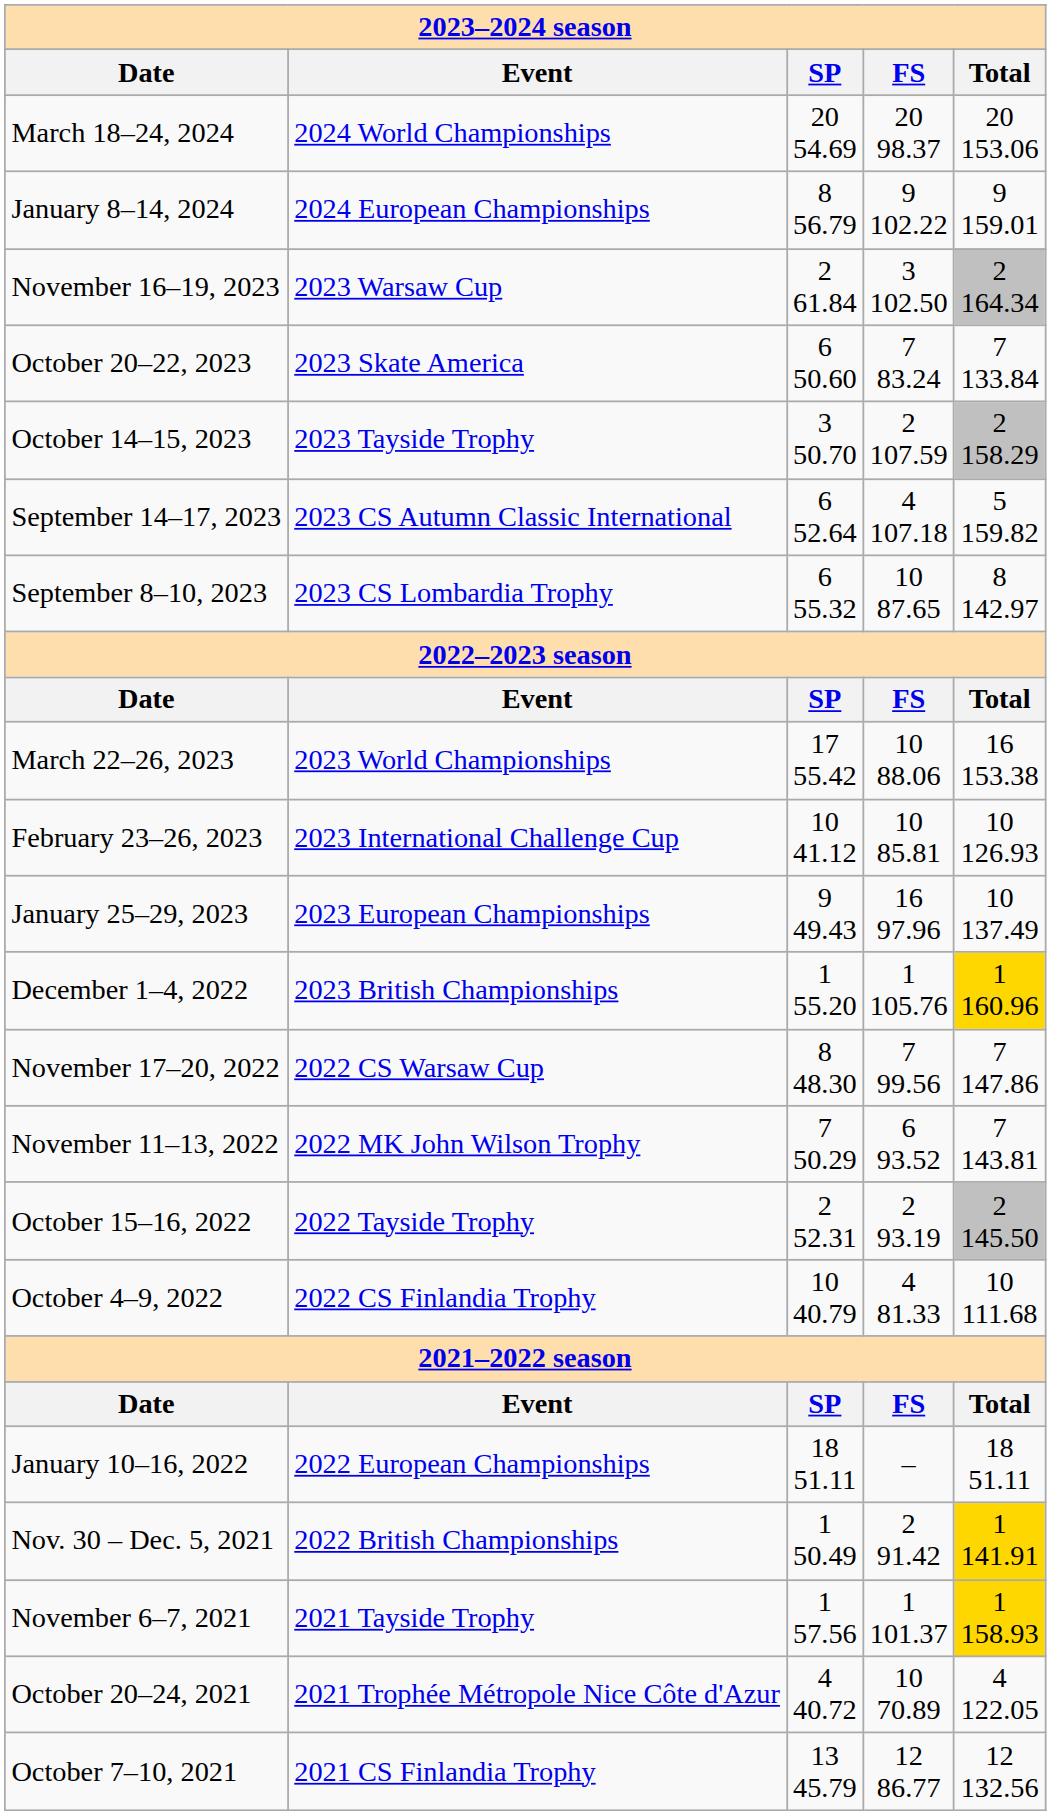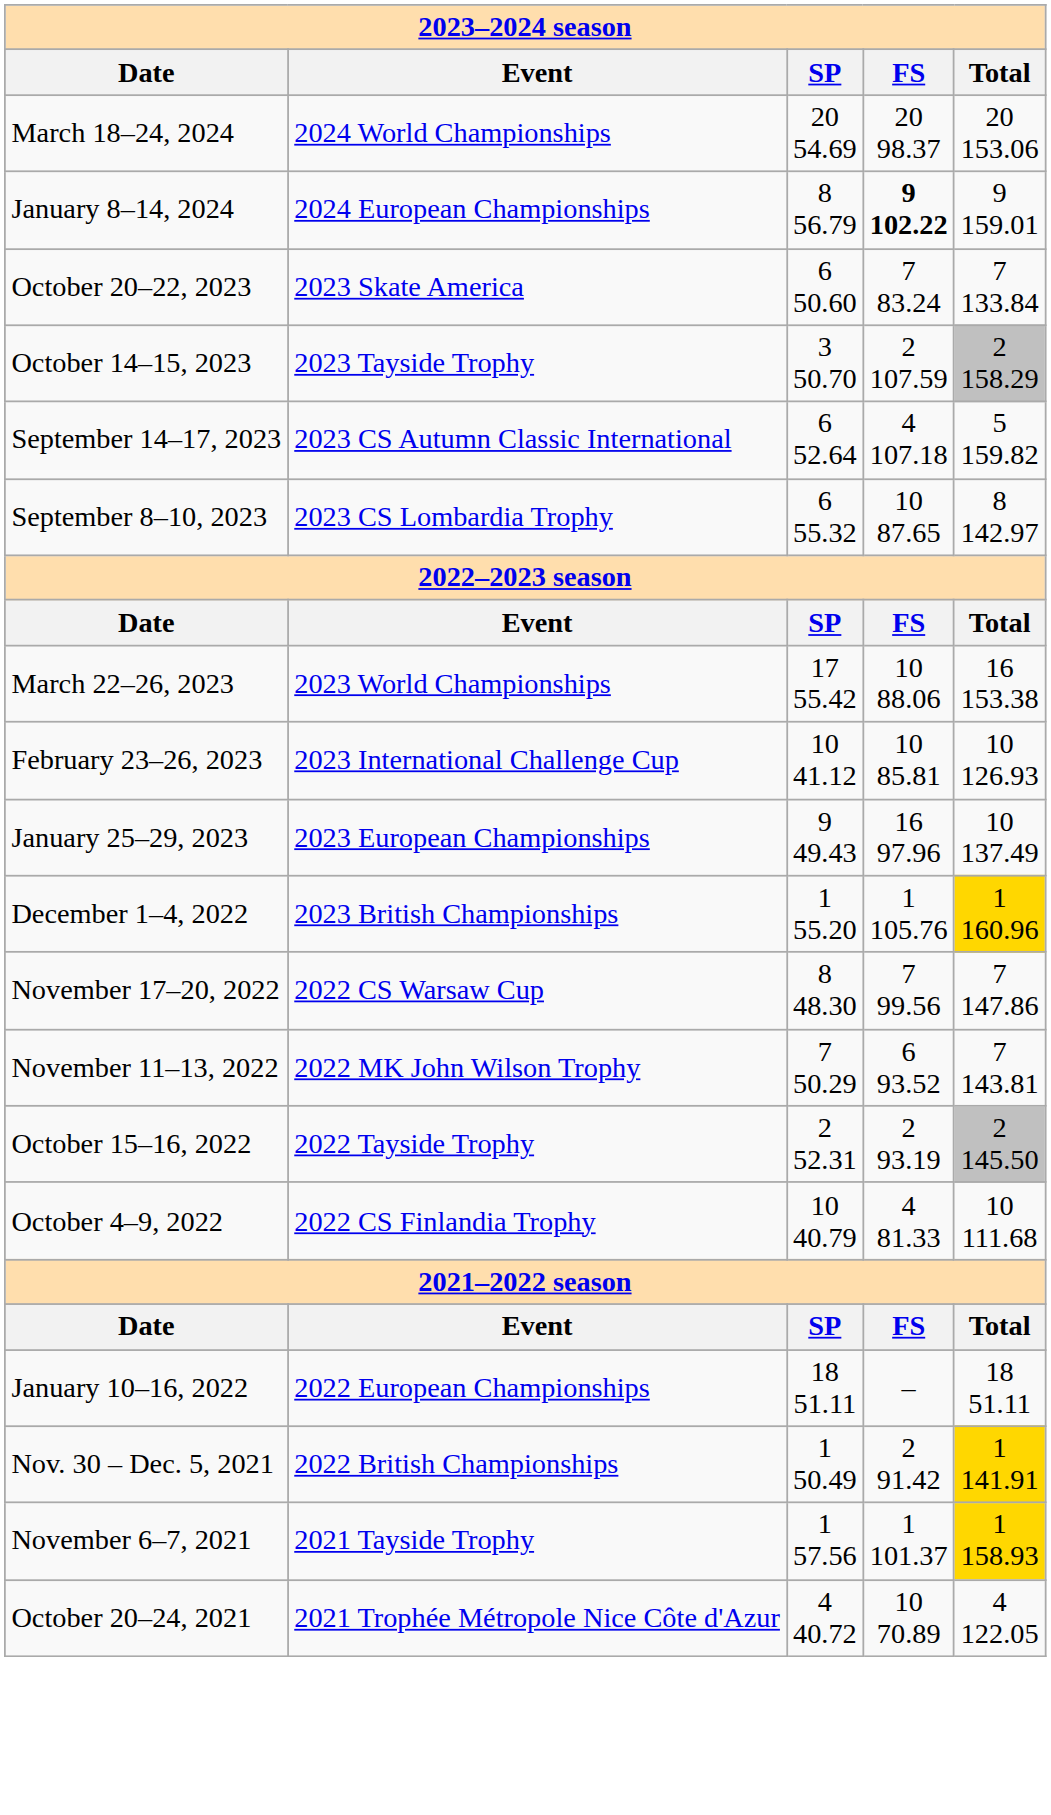 <table class="wikitable">
 <tr>
 <td style="background-color: #ffdead; " colspan=5 align=center><a href='#'><strong>2023–2024 season</strong></a></td>
 </tr>
 <tr>
 <th>Date</th>
 <th>Event</th>
 <th><a href='#'>SP</a></th>
 <th><a href='#'>FS</a></th>
 <th>Total</th>
 </tr>
 <tr>
 <td>March 18–24, 2024</td>
 <td><a href='#'>2024 World Championships</a></td>
 <td align=center>20 <br> 54.69</td>
 <td align=center>20 <br> 98.37</td>
 <td align=center>20 <br> 153.06</td>
 </tr>
 <tr>
 <td>January 8–14, 2024</td>
 <td><a href='#'>2024 European Championships</a></td>
 <td align=center>8 <br> 56.79</td>
-<td align=center>9 <br> 102.22</td>
+<td align=center><strong>9 <br> 102.22</strong></td>
 <td align=center>9 <br> 159.01</td>
-</tr>
-<tr>
-<td>November 16–19, 2023</td>
-<td><a href='#'>2023 Warsaw Cup</a></td>
-<td align=center>2 <br> 61.84</td>
-<td align=center>3 <br> 102.50</td>
-<td align=center bgcolor=silver>2 <br> 164.34</td>
 </tr>
 <tr>
 <td>October 20–22, 2023</td>
 <td><a href='#'>2023 Skate America</a></td>
 <td align=center>6 <br> 50.60</td>
 <td align=center>7 <br> 83.24</td>
 <td align=center>7 <br> 133.84</td>
 </tr>
 <tr>
 <td>October 14–15, 2023</td>
 <td><a href='#'>2023 Tayside Trophy</a></td>
 <td align=center>3 <br> 50.70</td>
 <td align=center>2 <br> 107.59</td>
 <td align=center bgcolor=silver>2 <br> 158.29</td>
 </tr>
 <tr>
 <td>September 14–17, 2023</td>
 <td><a href='#'>2023 CS Autumn Classic International</a></td>
 <td align=center>6 <br> 52.64</td>
 <td align=center>4 <br> 107.18</td>
 <td align=center>5 <br> 159.82</td>
 </tr>
 <tr>
 <td>September 8–10, 2023</td>
 <td><a href='#'>2023 CS Lombardia Trophy</a></td>
 <td align=center>6 <br> 55.32</td>
 <td align=center>10 <br> 87.65</td>
 <td align=center>8 <br> 142.97</td>
 </tr>
 <tr>
 <td style="background-color: #ffdead; " colspan=5 align=center><a href='#'><strong>2022–2023 season</strong></a></td>
 </tr>
 <tr>
 <th>Date</th>
 <th>Event</th>
 <th><a href='#'>SP</a></th>
 <th><a href='#'>FS</a></th>
 <th>Total</th>
 </tr>
 <tr>
 <td>March 22–26, 2023</td>
 <td><a href='#'>2023 World Championships</a></td>
 <td align=center>17 <br> 55.42</td>
 <td align=center>10 <br> 88.06</td>
 <td align=center>16 <br> 153.38</td>
 </tr>
 <tr>
 <td>February 23–26, 2023</td>
 <td><a href='#'>2023 International Challenge Cup</a></td>
 <td align=center>10 <br> 41.12</td>
 <td align=center>10 <br> 85.81</td>
 <td align=center>10 <br> 126.93</td>
 </tr>
 <tr>
 <td>January 25–29, 2023</td>
 <td><a href='#'>2023 European Championships</a></td>
 <td align=center>9 <br> 49.43</td>
 <td align=center>16 <br> 97.96</td>
 <td align=center>10 <br> 137.49</td>
 </tr>
 <tr>
 <td>December 1–4, 2022</td>
 <td><a href='#'>2023 British Championships</a></td>
 <td align=center>1 <br> 55.20</td>
 <td align=center>1 <br>	105.76</td>
 <td align=center bgcolor=gold>1 <br> 160.96</td>
 </tr>
 <tr>
 <td>November 17–20, 2022</td>
 <td><a href='#'>2022 CS Warsaw Cup</a></td>
 <td align=center>8 <br> 48.30</td>
 <td align=center>7 <br> 99.56</td>
 <td align=center>7 <br> 147.86</td>
 </tr>
 <tr>
 <td>November 11–13, 2022</td>
 <td><a href='#'>2022 MK John Wilson Trophy</a></td>
 <td align=center>7 <br> 50.29</td>
 <td align=center>6 <br> 93.52</td>
 <td align=center>7 <br> 143.81</td>
 </tr>
 <tr>
 <td>October 15–16, 2022</td>
 <td><a href='#'>2022 Tayside Trophy</a></td>
 <td align=center>2 <br> 52.31</td>
 <td align=center>2 <br> 93.19</td>
 <td align=center bgcolor=silver>2 <br> 145.50</td>
 </tr>
 <tr>
 <td>October 4–9, 2022</td>
 <td><a href='#'>2022 CS Finlandia Trophy</a></td>
 <td align=center>10 <br> 40.79</td>
 <td align=center>4 <br> 81.33</td>
 <td align=center>10 <br> 111.68</td>
 </tr>
 <tr>
 <td style="background-color: #ffdead; " colspan=5 align=center><a href='#'><strong>2021–2022 season</strong></a></td>
 </tr>
 <tr>
 <th>Date</th>
 <th>Event</th>
 <th><a href='#'>SP</a></th>
 <th><a href='#'>FS</a></th>
 <th>Total</th>
 </tr>
 <tr>
 <td>January 10–16, 2022</td>
 <td><a href='#'>2022 European Championships</a></td>
 <td align=center>18 <br> 51.11</td>
 <td align=center>–</td>
 <td align=center>18 <br> 51.11</td>
 </tr>
 <tr>
 <td>Nov. 30 – Dec. 5, 2021</td>
 <td><a href='#'>2022 British Championships</a></td>
 <td align=center>1 <br> 50.49</td>
 <td align=center>2 <br> 91.42</td>
 <td align=center bgcolor=gold>1 <br> 141.91</td>
 </tr>
 <tr>
 <td>November 6–7, 2021</td>
 <td><a href='#'>2021 Tayside Trophy</a></td>
 <td align=center>1 <br> 57.56</td>
 <td align=center>1 <br> 101.37</td>
 <td align=center bgcolor=gold>1 <br> 158.93</td>
 </tr>
 <tr>
 <td>October 20–24, 2021</td>
 <td><a href='#'>2021 Trophée Métropole Nice Côte d'Azur</a></td>
 <td align=center>4 <br> 40.72</td>
 <td align=center>10 <br> 70.89</td>
 <td align=center>4 <br> 122.05</td>
 </tr>
-<tr>
-<td>October 7–10, 2021</td>
-<td><a href='#'>2021 CS Finlandia Trophy</a></td>
-<td align=center>13 <br> 45.79</td>
-<td align=center>12 <br> 86.77</td>
-<td align=center>12 <br> 132.56</td>
-</tr>
 </table>
